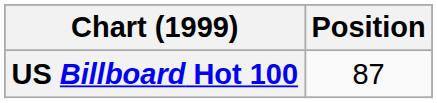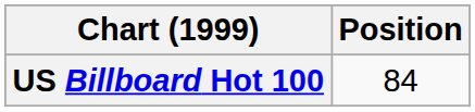 <table class="wikitable sortable plainrowheaders" style="text-align:center">
 <tr>
 <th scope="col">Chart (1999)</th>
 <th scope="col">Position</th>
 </tr>
 <tr>
 <th scope="row">US <a href='#'><em>Billboard</em> Hot 100</a></th>
-<td>87</td>
+<td>84</td>
 </tr>
 </table>
